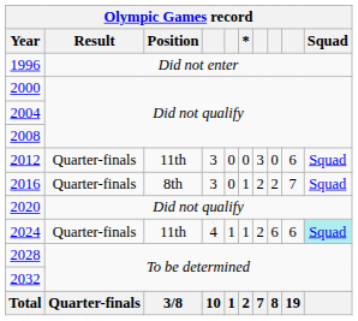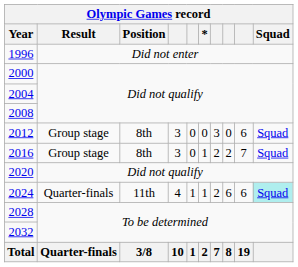 <table class="wikitable" style="text-align: center;">
 <tr>
 <th colspan=10><a href='#'>Olympic Games</a> record</th>
 </tr>
 <tr>
 <th>Year</th>
 <th>Result</th>
 <th>Position</th>
 <th></th>
 <th></th>
 <th>*</th>
 <th></th>
 <th></th>
 <th></th>
 <th>Squad</th>
 </tr>
 <tr>
 <td> <a href='#'>1996</a></td>
 <td colspan=9><em>Did not enter</em></td>
 </tr>
 <tr>
 <td> <a href='#'>2000</a></td>
 <td colspan=9 rowspan=3><em>Did not qualify</em></td>
 </tr>
 <tr>
 <td> <a href='#'>2004</a></td>
 </tr>
 <tr>
 <td> <a href='#'>2008</a></td>
 </tr>
 <tr>
 <td> <a href='#'>2012</a></td>
-<td>Quarter-finals</td>
-<td>11th</td>
+<td>Group stage</td>
+<td>8th</td>
 <td>3</td>
 <td>0</td>
 <td>0</td>
 <td>3</td>
 <td>0</td>
 <td>6</td>
 <td><a href='#'>Squad</a></td>
 </tr>
 <tr>
 <td> <a href='#'>2016</a></td>
-<td>Quarter-finals</td>
+<td>Group stage</td>
 <td>8th</td>
 <td>3</td>
 <td>0</td>
 <td>1</td>
 <td>2</td>
 <td>2</td>
 <td>7</td>
 <td><a href='#'>Squad</a></td>
 </tr>
 <tr>
 <td> <a href='#'>2020</a></td>
 <td colspan=9><em>Did not qualify</em></td>
 </tr>
 <tr>
 <td> <a href='#'>2024</a></td>
 <td>Quarter-finals</td>
 <td>11th</td>
 <td>4</td>
 <td>1</td>
 <td>1</td>
 <td>2</td>
 <td>6</td>
 <td>6</td>
 <td style="background: paleturquoise;"><a href='#'>Squad</a></td>
 </tr>
 <tr>
 <td> <a href='#'>2028</a></td>
 <td colspan=9 rowspan=2><em>To be determined</em></td>
 </tr>
 <tr>
 <td> <a href='#'>2032</a></td>
 </tr>
 <tr>
 <th>Total</th>
 <th>Quarter-finals</th>
 <th>3/8</th>
 <th>10</th>
 <th>1</th>
 <th>2</th>
 <th>7</th>
 <th>8</th>
 <th>19</th>
 <th></th>
 </tr>
 </table>
